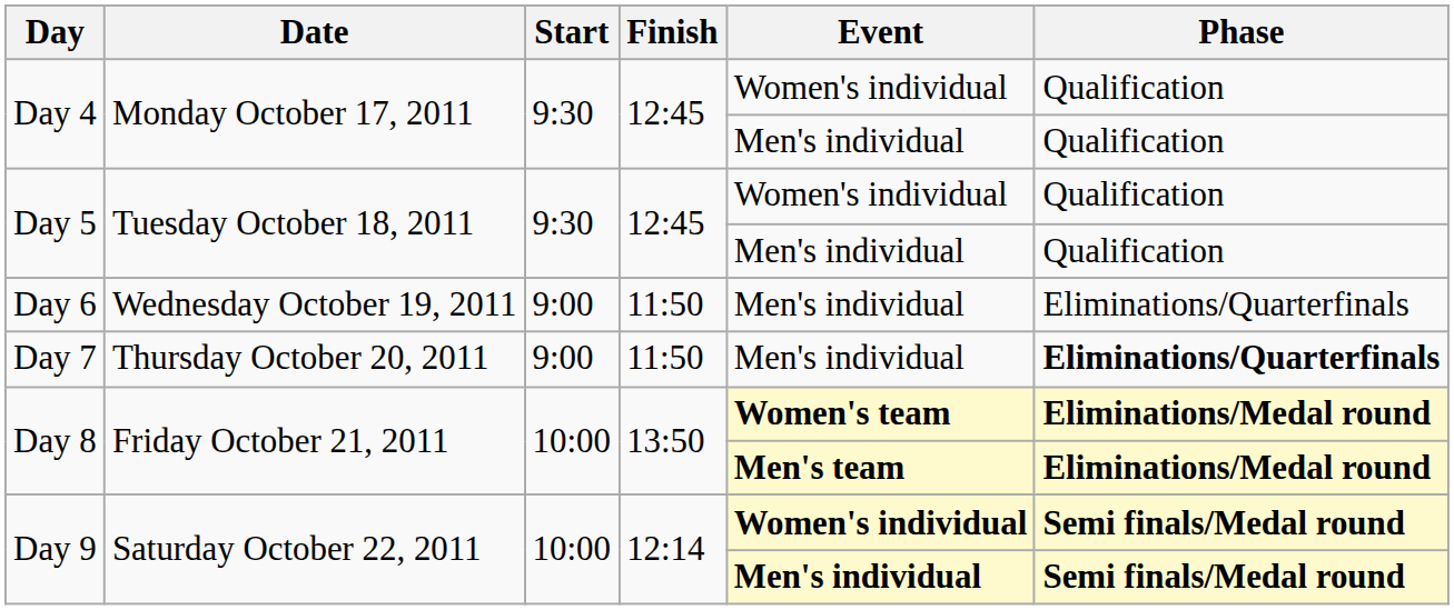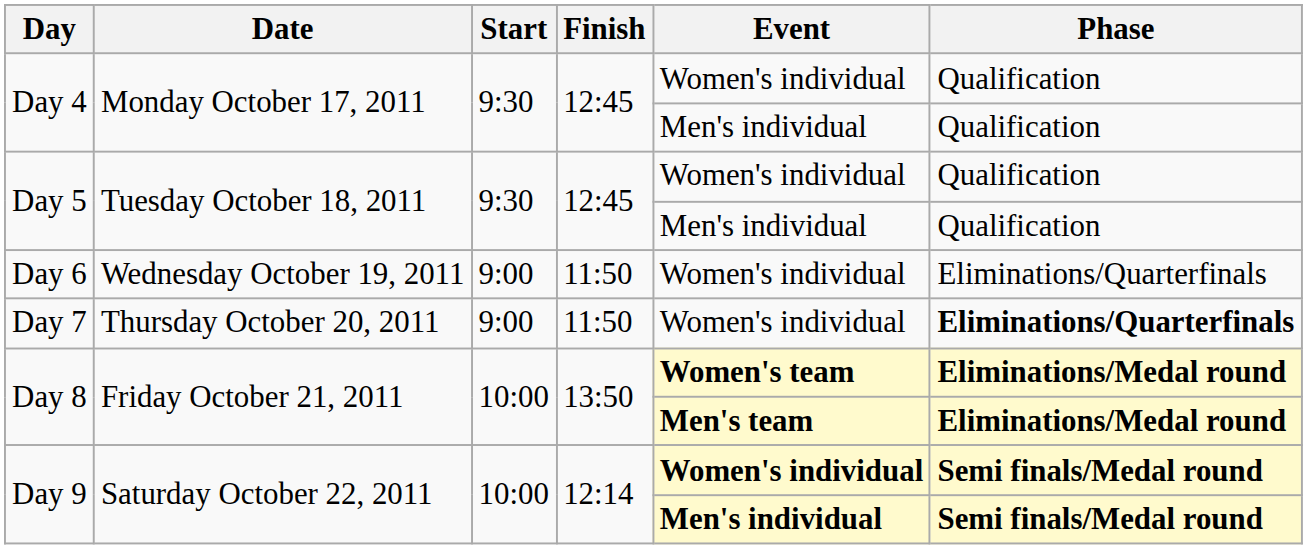 <table class=wikitable>
 <tr>
 <th>Day</th>
 <th>Date</th>
 <th>Start</th>
 <th>Finish</th>
 <th>Event</th>
 <th>Phase</th>
 </tr>
 <tr>
 <td rowspan=2>Day 4</td>
 <td rowspan=2>Monday October 17, 2011</td>
 <td rowspan=2>9:30</td>
 <td rowspan=2>12:45</td>
 <td>Women's individual</td>
 <td>Qualification</td>
 </tr>
 <tr>
 <td>Men's individual</td>
 <td>Qualification</td>
 </tr>
 <tr>
 <td rowspan=2>Day 5</td>
 <td rowspan=2>Tuesday October 18, 2011</td>
 <td rowspan=2>9:30</td>
 <td rowspan=2>12:45</td>
 <td>Women's individual</td>
 <td>Qualification</td>
 </tr>
 <tr>
 <td>Men's individual</td>
 <td>Qualification</td>
 </tr>
 <tr>
 <td>Day 6</td>
 <td>Wednesday October 19, 2011</td>
 <td>9:00</td>
 <td>11:50</td>
-<td>Men's individual</td>
+<td>Women's individual</td>
 <td>Eliminations/Quarterfinals</td>
 </tr>
 <tr>
 <td>Day 7</td>
 <td>Thursday October 20, 2011</td>
 <td>9:00</td>
 <td>11:50</td>
-<td>Men's individual</td>
+<td>Women's individual</td>
 <td><strong>Eliminations/Quarterfinals</strong></td>
 </tr>
 <tr>
 <td rowspan=2>Day 8</td>
 <td rowspan=2>Friday October 21, 2011</td>
 <td rowspan=2>10:00</td>
 <td rowspan=2>13:50</td>
 <td style=background:lemonchiffon><strong>Women's team</strong></td>
 <td style=background:lemonchiffon><strong>Eliminations/Medal round</strong></td>
 </tr>
 <tr>
 <td style=background:lemonchiffon><strong>Men's team</strong></td>
 <td style=background:lemonchiffon><strong>Eliminations/Medal round</strong></td>
 </tr>
 <tr>
 <td rowspan=2>Day 9</td>
 <td rowspan=2>Saturday October 22, 2011</td>
 <td rowspan=2>10:00</td>
 <td rowspan=2>12:14</td>
 <td style=background:lemonchiffon><strong>Women's individual</strong></td>
 <td style=background:lemonchiffon><strong>Semi finals/Medal round</strong></td>
 </tr>
 <tr>
 <td style=background:lemonchiffon><strong>Men's individual</strong></td>
 <td style=background:lemonchiffon><strong>Semi finals/Medal round</strong></td>
 </tr>
 </table>
